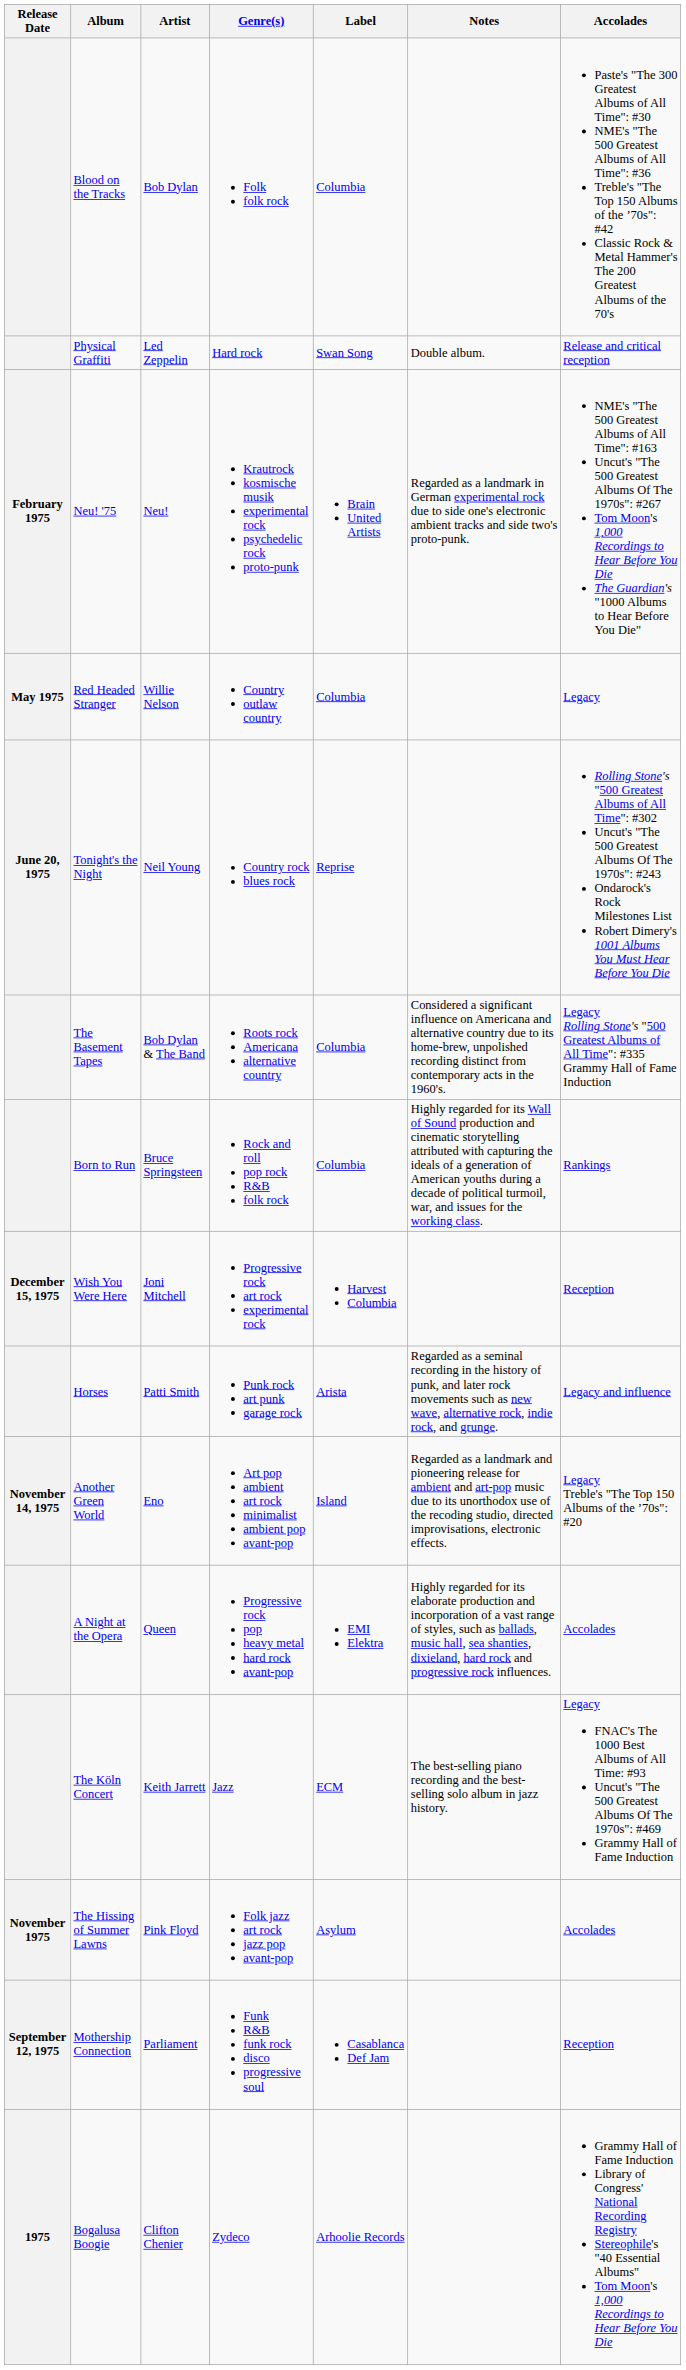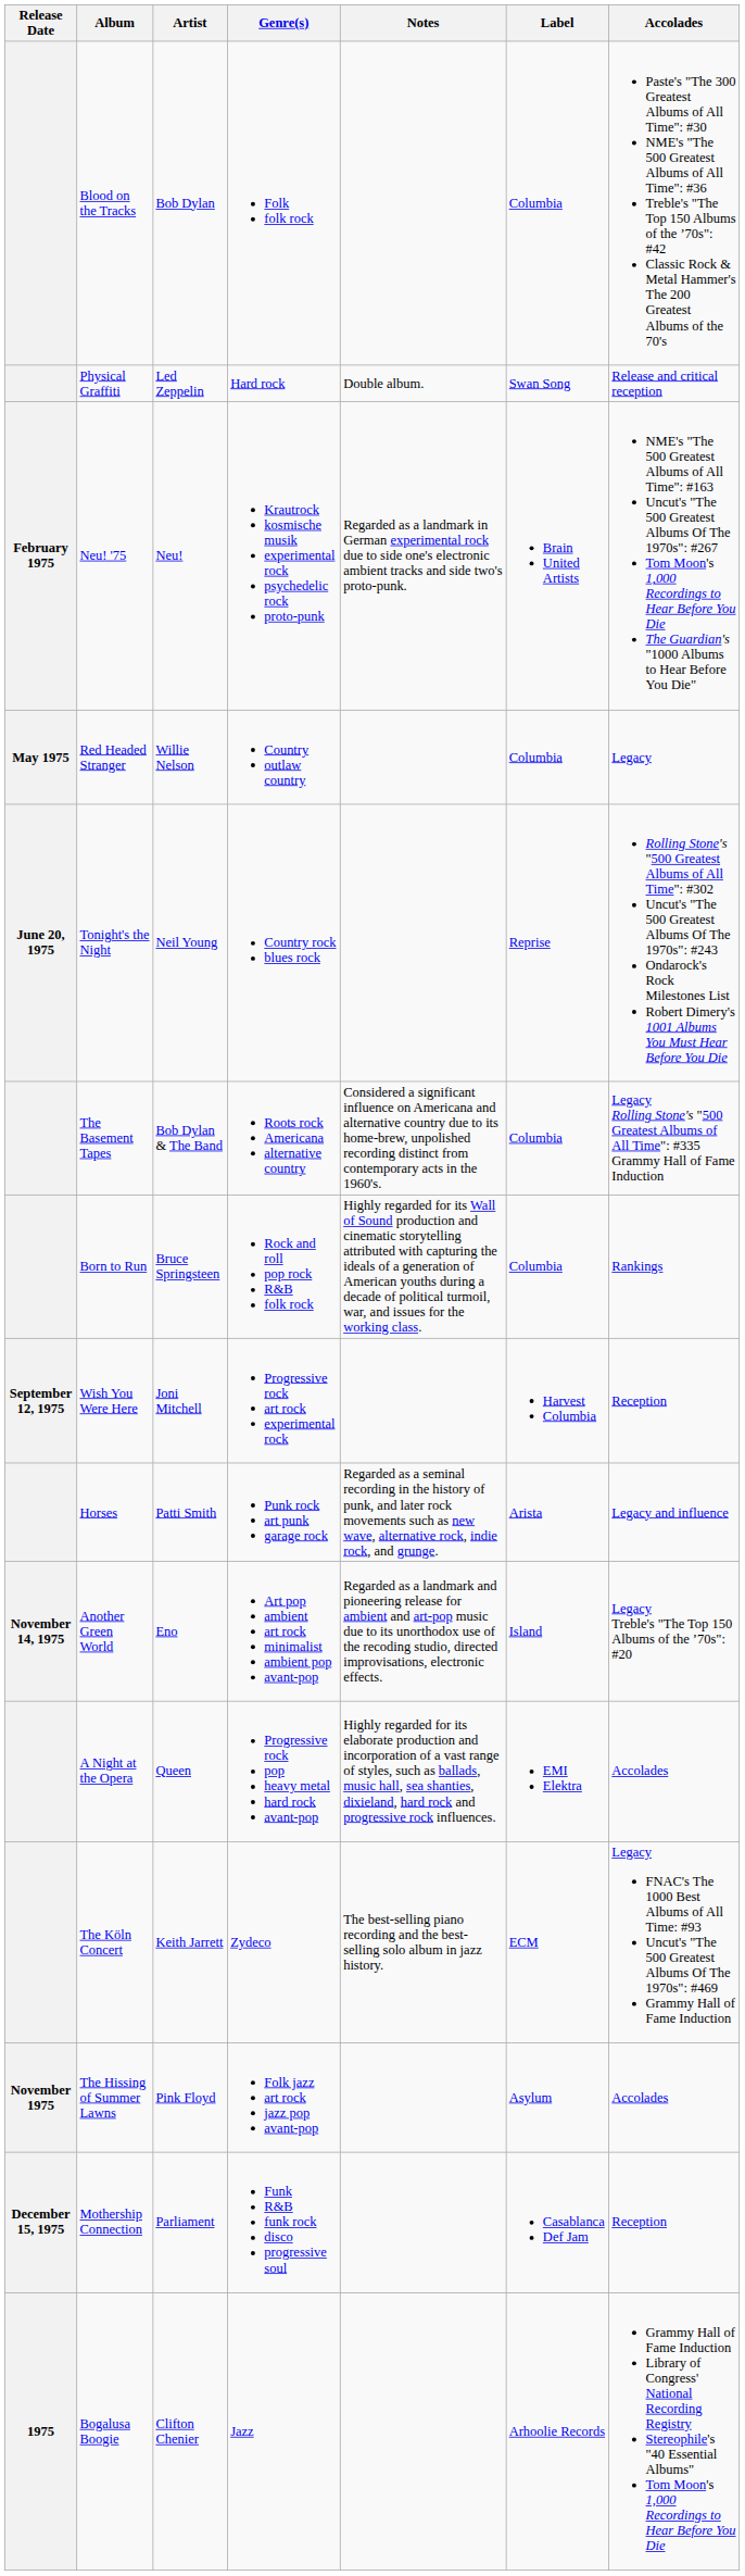 <table class="wikitable sortable sticky-header" width="auto">
 <tr>
 <th scope="col">Release Date</th>
 <th scope="col">Album</th>
 <th>Artist</th>
 <th scope="col"><a href='#'>Genre(s)</a></th>
+<th>Notes</th>
 <th scope="col">Label</th>
-<th>Notes</th>
 <th scope="col" class="unsortable">Accolades</th>
 </tr>
 <tr>
 <th></th>
 <td><a href='#'>Blood on the Tracks</a></td>
 <td><a href='#'>Bob Dylan</a></td>
 <td><br><ul><li><a href='#'>Folk</a></li><li><a href='#'>folk rock</a></li></ul></td>
+<td></td>
 <td><a href='#'>Columbia</a></td>
-<td></td>
 <td><br><ul><li>Paste's "The 300 Greatest Albums of All Time": #30</li><li>NME's "The 500 Greatest Albums of All Time": #36</li><li>Treble's "The Top 150 Albums of the ’70s": #42</li><li>Classic Rock & Metal Hammer's The 200 Greatest Albums of the 70's</li></ul></td>
 </tr>
 <tr>
 <th></th>
 <td><a href='#'>Physical Graffiti</a></td>
 <td><a href='#'>Led Zeppelin</a></td>
 <td><a href='#'>Hard rock</a></td>
+<td>Double album.</td>
 <td><a href='#'>Swan Song</a></td>
-<td>Double album.</td>
 <td><a href='#'>Release and critical reception</a></td>
 </tr>
 <tr>
 <th>February 1975</th>
 <td><a href='#'>Neu! '75</a></td>
 <td><a href='#'>Neu!</a></td>
 <td><br><ul><li><a href='#'>Krautrock</a></li><li><a href='#'>kosmische musik</a></li><li><a href='#'>experimental rock</a></li><li><a href='#'>psychedelic rock</a></li><li><a href='#'>proto-punk</a></li></ul></td>
+<td>Regarded as a landmark in  German <a href='#'>experimental rock</a> due to side one's electronic ambient tracks and side two's proto-punk.</td>
 <td><br><ul><li><a href='#'>Brain</a></li><li><a href='#'>United Artists</a></li></ul></td>
-<td>Regarded as a landmark in  German <a href='#'>experimental rock</a> due to side one's electronic ambient tracks and side two's proto-punk.</td>
 <td><br><ul><li>NME's "The 500 Greatest Albums of All Time": #163</li><li>Uncut's "The 500 Greatest Albums Of The 1970s": #267</li><li><a href='#'>Tom Moon</a>'s <em><a href='#'>1,000 Recordings to Hear Before You Die</a></em></li><li><em><a href='#'>The Guardian</a>'s</em> "1000 Albums to Hear Before You Die"</li></ul></td>
 </tr>
 <tr>
 <th>May 1975</th>
 <td><a href='#'>Red Headed Stranger</a></td>
 <td><a href='#'>Willie Nelson</a></td>
 <td><br><ul><li><a href='#'>Country</a></li><li><a href='#'>outlaw country</a></li></ul></td>
+<td></td>
 <td><a href='#'>Columbia</a></td>
-<td></td>
 <td><a href='#'>Legacy</a></td>
 </tr>
 <tr>
 <th>June 20, 1975</th>
 <td><a href='#'>Tonight's the Night</a></td>
 <td><a href='#'>Neil Young</a></td>
 <td><br><ul><li><a href='#'>Country rock</a></li><li><a href='#'>blues rock</a></li></ul></td>
+<td></td>
 <td><a href='#'>Reprise</a></td>
-<td></td>
 <td><br><ul><li><em><a href='#'>Rolling Stone</a>'s</em> "<a href='#'>500 Greatest Albums of All Time</a>": #302</li><li>Uncut's "The 500 Greatest Albums Of The 1970s": #243</li><li>Ondarock's Rock Milestones List</li><li>Robert Dimery's <em><a href='#'>1001 Albums You Must Hear Before You Die</a></em></li></ul></td>
 </tr>
 <tr>
 <th></th>
 <td><a href='#'>The Basement Tapes</a></td>
 <td><a href='#'>Bob Dylan</a> & <a href='#'>The Band</a></td>
 <td><br><ul><li><a href='#'>Roots rock</a></li><li><a href='#'>Americana</a></li><li><a href='#'>alternative country</a></li></ul></td>
+<td>Considered a significant influence on Americana and alternative country due to its home-brew, unpolished recording distinct from contemporary acts in the 1960's.</td>
 <td><a href='#'>Columbia</a></td>
-<td>Considered a significant influence on Americana and alternative country due to its home-brew, unpolished recording distinct from contemporary acts in the 1960's.</td>
 <td><a href='#'>Legacy</a><br><em><a href='#'>Rolling Stone</a>'s</em> "<a href='#'>500 Greatest Albums of All Time</a>": #335<br>Grammy Hall of Fame Induction</td>
 </tr>
 <tr>
 <th></th>
 <td><a href='#'>Born to Run</a></td>
 <td><a href='#'>Bruce Springsteen</a></td>
 <td><br><ul><li><a href='#'>Rock and roll</a></li><li><a href='#'>pop rock</a></li><li><a href='#'>R&B</a></li><li><a href='#'>folk rock</a></li></ul></td>
+<td>Highly regarded for its <a href='#'>Wall of Sound</a> production and cinematic storytelling attributed with capturing the ideals of a generation of American youths during a decade of political turmoil, war, and issues for the <a href='#'>working class</a>.</td>
 <td><a href='#'>Columbia</a></td>
-<td>Highly regarded for its <a href='#'>Wall of Sound</a> production and cinematic storytelling attributed with capturing the ideals of a generation of American youths during a decade of political turmoil, war, and issues for the <a href='#'>working class</a>.</td>
 <td><a href='#'>Rankings</a></td>
 </tr>
 <tr>
-<th>December 15, 1975</th>
+<th>September 12, 1975</th>
 <td><a href='#'>Wish You Were Here</a></td>
 <td><a href='#'>Joni Mitchell</a></td>
 <td><br><ul><li><a href='#'>Progressive rock</a></li><li><a href='#'>art rock</a></li><li><a href='#'>experimental rock</a></li></ul></td>
+<td></td>
 <td><br><ul><li><a href='#'>Harvest</a></li><li><a href='#'>Columbia</a></li></ul></td>
-<td></td>
 <td><a href='#'>Reception</a></td>
 </tr>
 <tr>
 <th></th>
 <td><a href='#'>Horses</a></td>
 <td><a href='#'>Patti Smith</a></td>
 <td><br><ul><li><a href='#'>Punk rock</a></li><li><a href='#'>art punk</a></li><li><a href='#'>garage rock</a></li></ul></td>
+<td>Regarded as a seminal recording in the history of punk, and later rock movements such as <a href='#'>new wave</a>, <a href='#'>alternative rock</a>, <a href='#'>indie rock</a>, and <a href='#'>grunge</a>.</td>
 <td><a href='#'>Arista</a></td>
-<td>Regarded as a seminal recording in the history of punk, and later rock movements such as <a href='#'>new wave</a>, <a href='#'>alternative rock</a>, <a href='#'>indie rock</a>, and <a href='#'>grunge</a>.</td>
 <td><a href='#'>Legacy and influence</a></td>
 </tr>
 <tr>
 <th>November 14, 1975</th>
 <td><a href='#'>Another Green World</a></td>
 <td><a href='#'>Eno</a></td>
 <td><br><ul><li><a href='#'>Art pop</a></li><li><a href='#'>ambient</a></li><li><a href='#'>art rock</a></li><li><a href='#'>minimalist</a></li><li><a href='#'>ambient pop</a></li><li><a href='#'>avant-pop</a></li></ul></td>
+<td>Regarded as a landmark and pioneering release for <a href='#'>ambient</a> and <a href='#'>art-pop</a> music due to its unorthodox use of the recoding studio, directed improvisations, electronic effects.</td>
 <td><a href='#'>Island</a></td>
-<td>Regarded as a landmark and pioneering release for <a href='#'>ambient</a> and <a href='#'>art-pop</a> music due to its unorthodox use of the recoding studio, directed improvisations, electronic effects.</td>
 <td><a href='#'>Legacy</a><br>Treble's "The Top 150 Albums of the ’70s": #20</td>
 </tr>
 <tr>
 <th></th>
 <td><a href='#'>A Night at the Opera</a></td>
 <td><a href='#'>Queen</a></td>
 <td><br><ul><li><a href='#'>Progressive rock</a></li><li><a href='#'>pop</a></li><li><a href='#'>heavy metal</a></li><li><a href='#'>hard rock</a></li><li><a href='#'>avant-pop</a></li></ul></td>
+<td>Highly regarded for its elaborate production and incorporation of a vast range of styles, such as <a href='#'>ballads</a>, <a href='#'>music hall</a>, <a href='#'>sea shanties</a>, <a href='#'>dixieland</a>, <a href='#'>hard rock</a> and <a href='#'>progressive rock</a> influences.</td>
 <td><br><ul><li><a href='#'>EMI</a></li><li><a href='#'>Elektra</a></li></ul></td>
-<td>Highly regarded for its elaborate production and incorporation of a vast range of styles, such as <a href='#'>ballads</a>, <a href='#'>music hall</a>, <a href='#'>sea shanties</a>, <a href='#'>dixieland</a>, <a href='#'>hard rock</a> and <a href='#'>progressive rock</a> influences.</td>
 <td><a href='#'>Accolades</a></td>
 </tr>
 <tr>
 <th></th>
 <td><a href='#'>The Köln Concert</a></td>
 <td><a href='#'>Keith Jarrett</a></td>
-<td><a href='#'>Jazz</a></td>
+<td><a href='#'>Zydeco</a></td>
+<td>The best-selling piano recording and the best-selling solo album in jazz history.</td>
 <td><a href='#'>ECM</a></td>
-<td>The best-selling piano recording and the best-selling solo album in jazz history.</td>
 <td><a href='#'>Legacy</a><br><ul><li>FNAC's The 1000 Best Albums of All Time: #93</li><li>Uncut's "The 500 Greatest Albums Of The 1970s": #469</li><li>Grammy Hall of Fame Induction</li></ul></td>
 </tr>
 <tr>
 <th>November 1975</th>
 <td><a href='#'>The Hissing of Summer Lawns</a></td>
 <td><a href='#'>Pink Floyd</a></td>
 <td><br><ul><li><a href='#'>Folk jazz</a></li><li><a href='#'>art rock</a></li><li><a href='#'>jazz pop</a></li><li><a href='#'>avant-pop</a></li></ul></td>
+<td></td>
 <td><a href='#'>Asylum</a></td>
-<td></td>
 <td><a href='#'>Accolades</a></td>
 </tr>
 <tr>
-<th>September 12, 1975</th>
+<th>December 15, 1975</th>
 <td><a href='#'>Mothership Connection</a></td>
 <td><a href='#'>Parliament</a></td>
 <td><br><ul><li><a href='#'>Funk</a></li><li><a href='#'>R&B</a></li><li><a href='#'>funk rock</a></li><li><a href='#'>disco</a></li><li><a href='#'>progressive soul</a></li></ul></td>
+<td></td>
 <td><br><ul><li><a href='#'>Casablanca</a></li><li><a href='#'>Def Jam</a></li></ul></td>
-<td></td>
 <td><a href='#'>Reception</a></td>
 </tr>
 <tr>
 <th>1975</th>
 <td><a href='#'>Bogalusa Boogie</a></td>
 <td><a href='#'>Clifton Chenier</a></td>
-<td><a href='#'>Zydeco</a></td>
+<td><a href='#'>Jazz</a></td>
+<td></td>
 <td><a href='#'>Arhoolie Records</a></td>
-<td></td>
 <td><br><ul><li>Grammy Hall of Fame Induction</li><li>Library of Congress' <a href='#'>National Recording Registry</a></li><li><a href='#'>Stereophile</a>'s "40 Essential Albums"</li><li><a href='#'>Tom Moon</a>'s <em><a href='#'>1,000 Recordings to Hear Before You Die</a></em></li></ul></td>
 </tr>
 </table>
